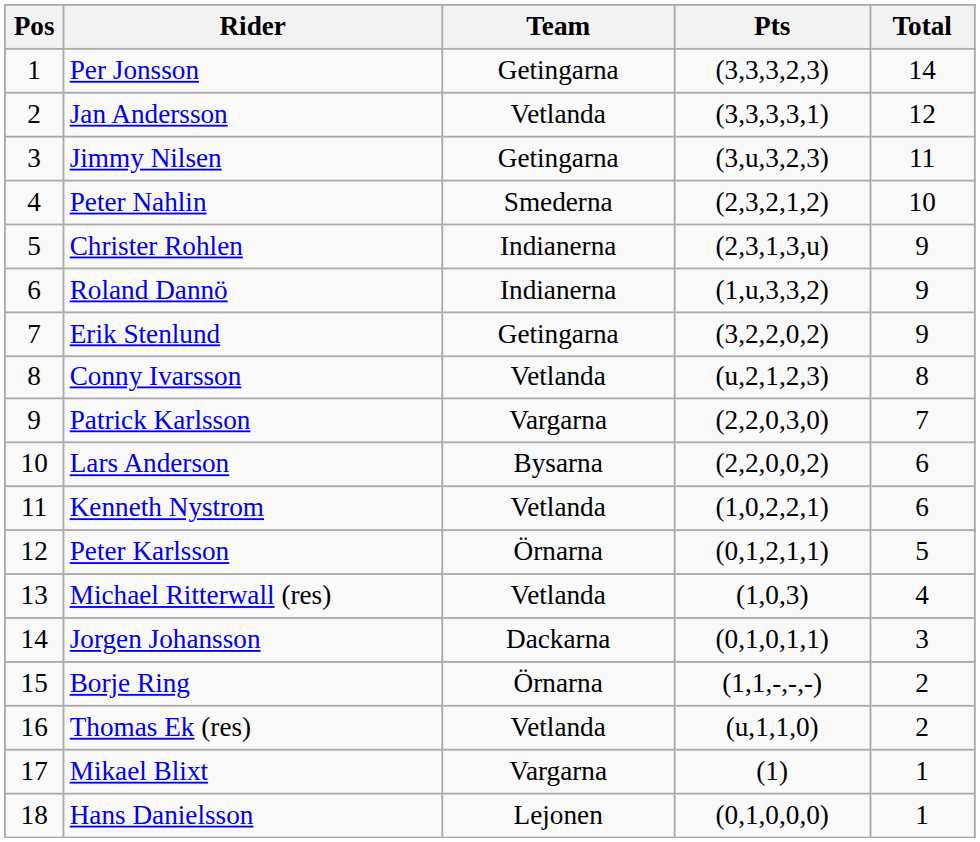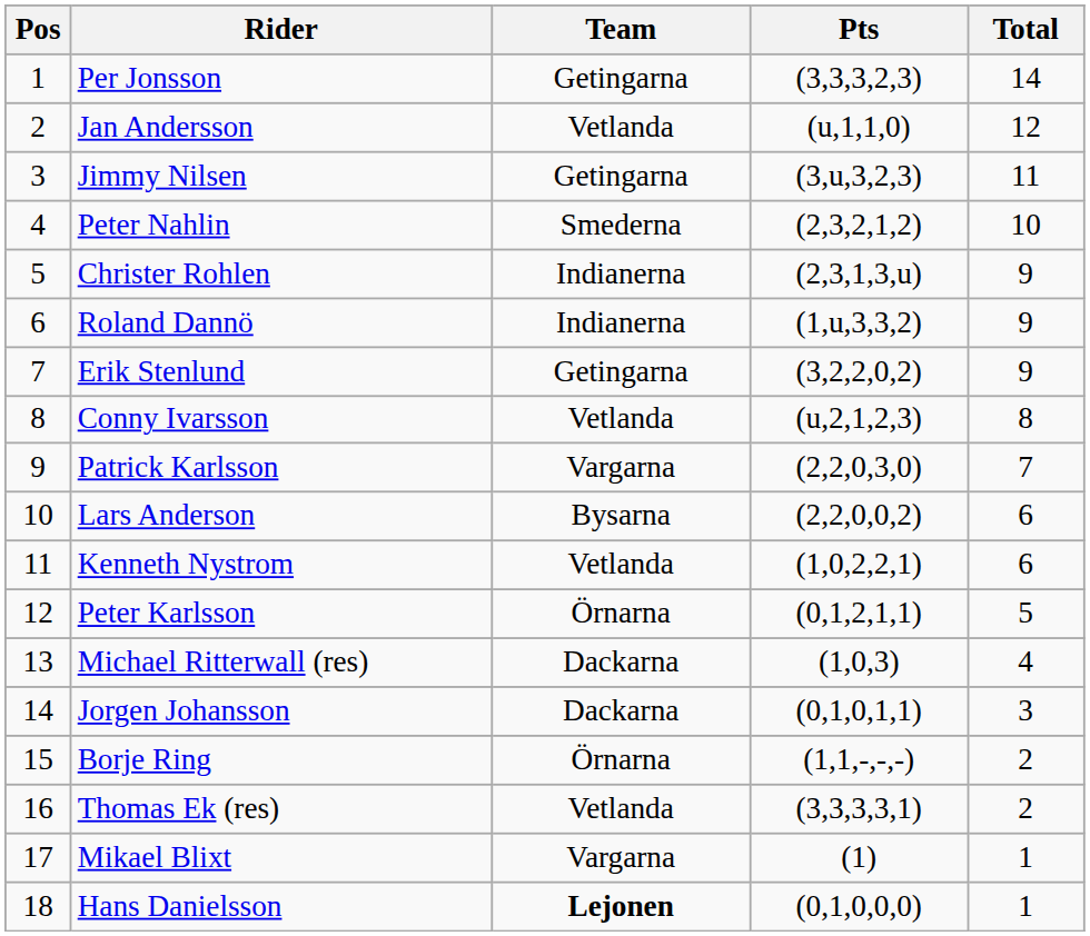 <table class=wikitable style="font-size:93%;">
 <tr>
 <th width=25px>Pos</th>
 <th width=200px>Rider</th>
 <th width=120px>Team</th>
 <th width=100px>Pts</th>
 <th width=50px>Total</th>
 </tr>
 <tr align=center>
 <td>1</td>
 <td align=left><a href='#'>Per Jonsson</a></td>
 <td>Getingarna</td>
 <td>(3,3,3,2,3)</td>
 <td>14</td>
 </tr>
 <tr align=center>
 <td>2</td>
 <td align=left><a href='#'>Jan Andersson</a></td>
 <td>Vetlanda</td>
-<td>(3,3,3,3,1)</td>
+<td>(u,1,1,0)</td>
 <td>12</td>
 </tr>
 <tr align=center>
 <td>3</td>
 <td align=left><a href='#'>Jimmy Nilsen</a></td>
 <td>Getingarna</td>
 <td>(3,u,3,2,3)</td>
 <td>11</td>
 </tr>
 <tr align=center>
 <td>4</td>
 <td align=left><a href='#'>Peter Nahlin</a></td>
 <td>Smederna</td>
 <td>(2,3,2,1,2)</td>
 <td>10</td>
 </tr>
 <tr align=center>
 <td>5</td>
 <td align=left><a href='#'>Christer Rohlen</a></td>
 <td>Indianerna</td>
 <td>(2,3,1,3,u)</td>
 <td>9</td>
 </tr>
 <tr align=center>
 <td>6</td>
 <td align=left><a href='#'>Roland Dannö</a></td>
 <td>Indianerna</td>
 <td>(1,u,3,3,2)</td>
 <td>9</td>
 </tr>
 <tr align=center>
 <td>7</td>
 <td align=left><a href='#'>Erik Stenlund</a></td>
 <td>Getingarna</td>
 <td>(3,2,2,0,2)</td>
 <td>9</td>
 </tr>
 <tr align=center>
 <td>8</td>
 <td align=left><a href='#'>Conny Ivarsson</a></td>
 <td>Vetlanda</td>
 <td>(u,2,1,2,3)</td>
 <td>8</td>
 </tr>
 <tr align=center>
 <td>9</td>
 <td align=left><a href='#'>Patrick Karlsson</a></td>
 <td>Vargarna</td>
 <td>(2,2,0,3,0)</td>
 <td>7</td>
 </tr>
 <tr align=center>
 <td>10</td>
 <td align=left><a href='#'>Lars Anderson</a></td>
 <td>Bysarna</td>
 <td>(2,2,0,0,2)</td>
 <td>6</td>
 </tr>
 <tr align=center>
 <td>11</td>
 <td align=left><a href='#'>Kenneth Nystrom</a></td>
 <td>Vetlanda</td>
 <td>(1,0,2,2,1)</td>
 <td>6</td>
 </tr>
 <tr align=center>
 <td>12</td>
 <td align=left><a href='#'>Peter Karlsson</a></td>
 <td>Örnarna</td>
 <td>(0,1,2,1,1)</td>
 <td>5</td>
 </tr>
 <tr align=center>
 <td>13</td>
 <td align=left><a href='#'>Michael Ritterwall</a> (res)</td>
-<td>Vetlanda</td>
+<td>Dackarna</td>
 <td>(1,0,3)</td>
 <td>4</td>
 </tr>
 <tr align=center>
 <td>14</td>
 <td align=left><a href='#'>Jorgen Johansson</a></td>
 <td>Dackarna</td>
 <td>(0,1,0,1,1)</td>
 <td>3</td>
 </tr>
 <tr align=center>
 <td>15</td>
 <td align=left><a href='#'>Borje Ring</a></td>
 <td>Örnarna</td>
 <td>(1,1,-,-,-)</td>
 <td>2</td>
 </tr>
 <tr align=center>
 <td>16</td>
 <td align=left><a href='#'>Thomas Ek</a> (res)</td>
 <td>Vetlanda</td>
-<td>(u,1,1,0)</td>
+<td>(3,3,3,3,1)</td>
 <td>2</td>
 </tr>
 <tr align=center>
 <td>17</td>
 <td align=left><a href='#'>Mikael Blixt</a></td>
 <td>Vargarna</td>
 <td>(1)</td>
 <td>1</td>
 </tr>
 <tr align=center>
 <td>18</td>
 <td align=left><a href='#'>Hans Danielsson</a></td>
-<td>Lejonen</td>
+<td><strong>Lejonen</strong></td>
 <td>(0,1,0,0,0)</td>
 <td>1</td>
 </tr>
 </table>
